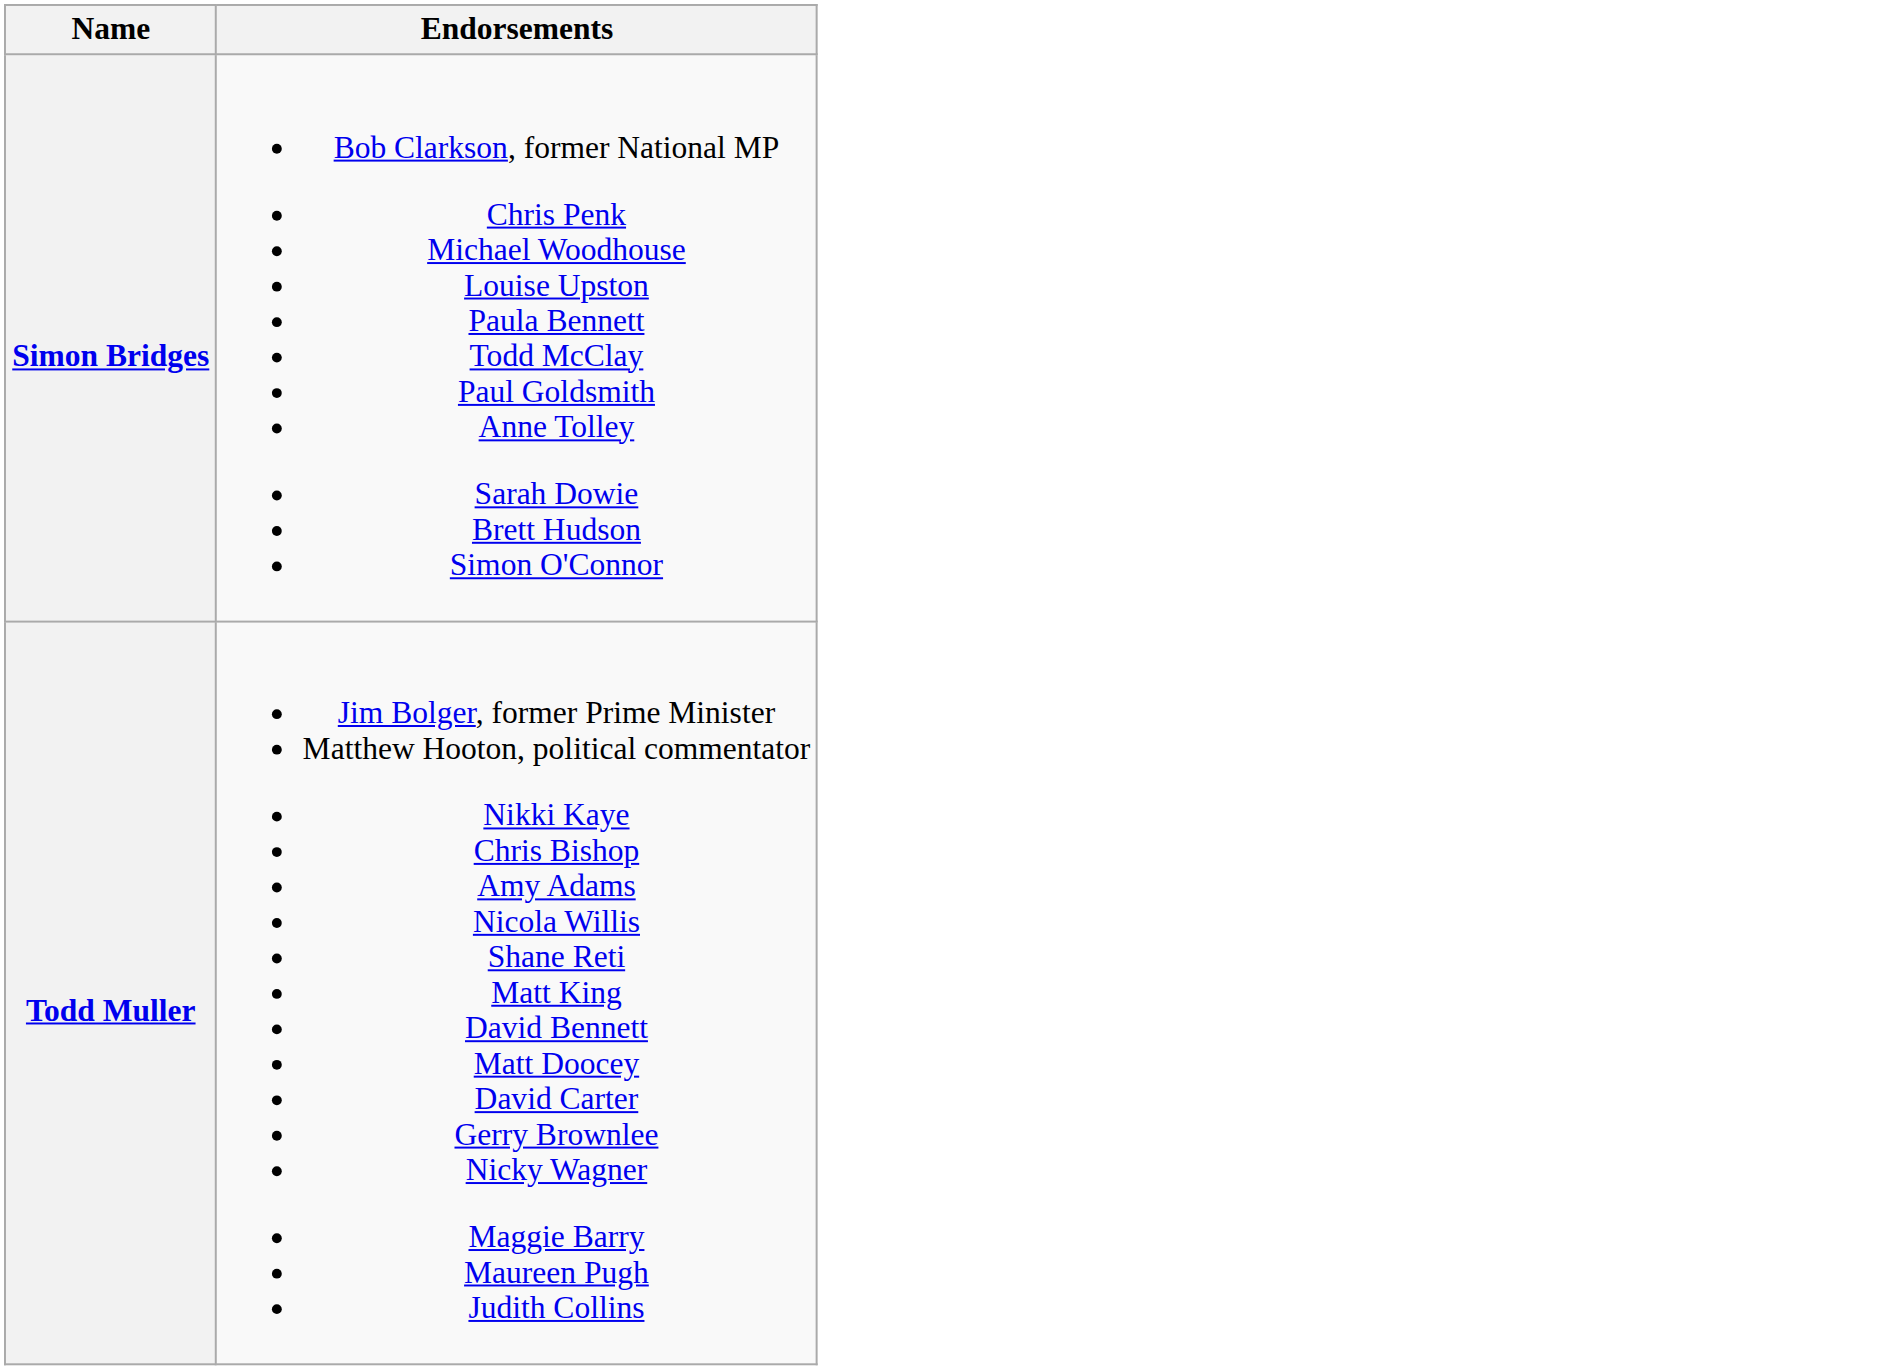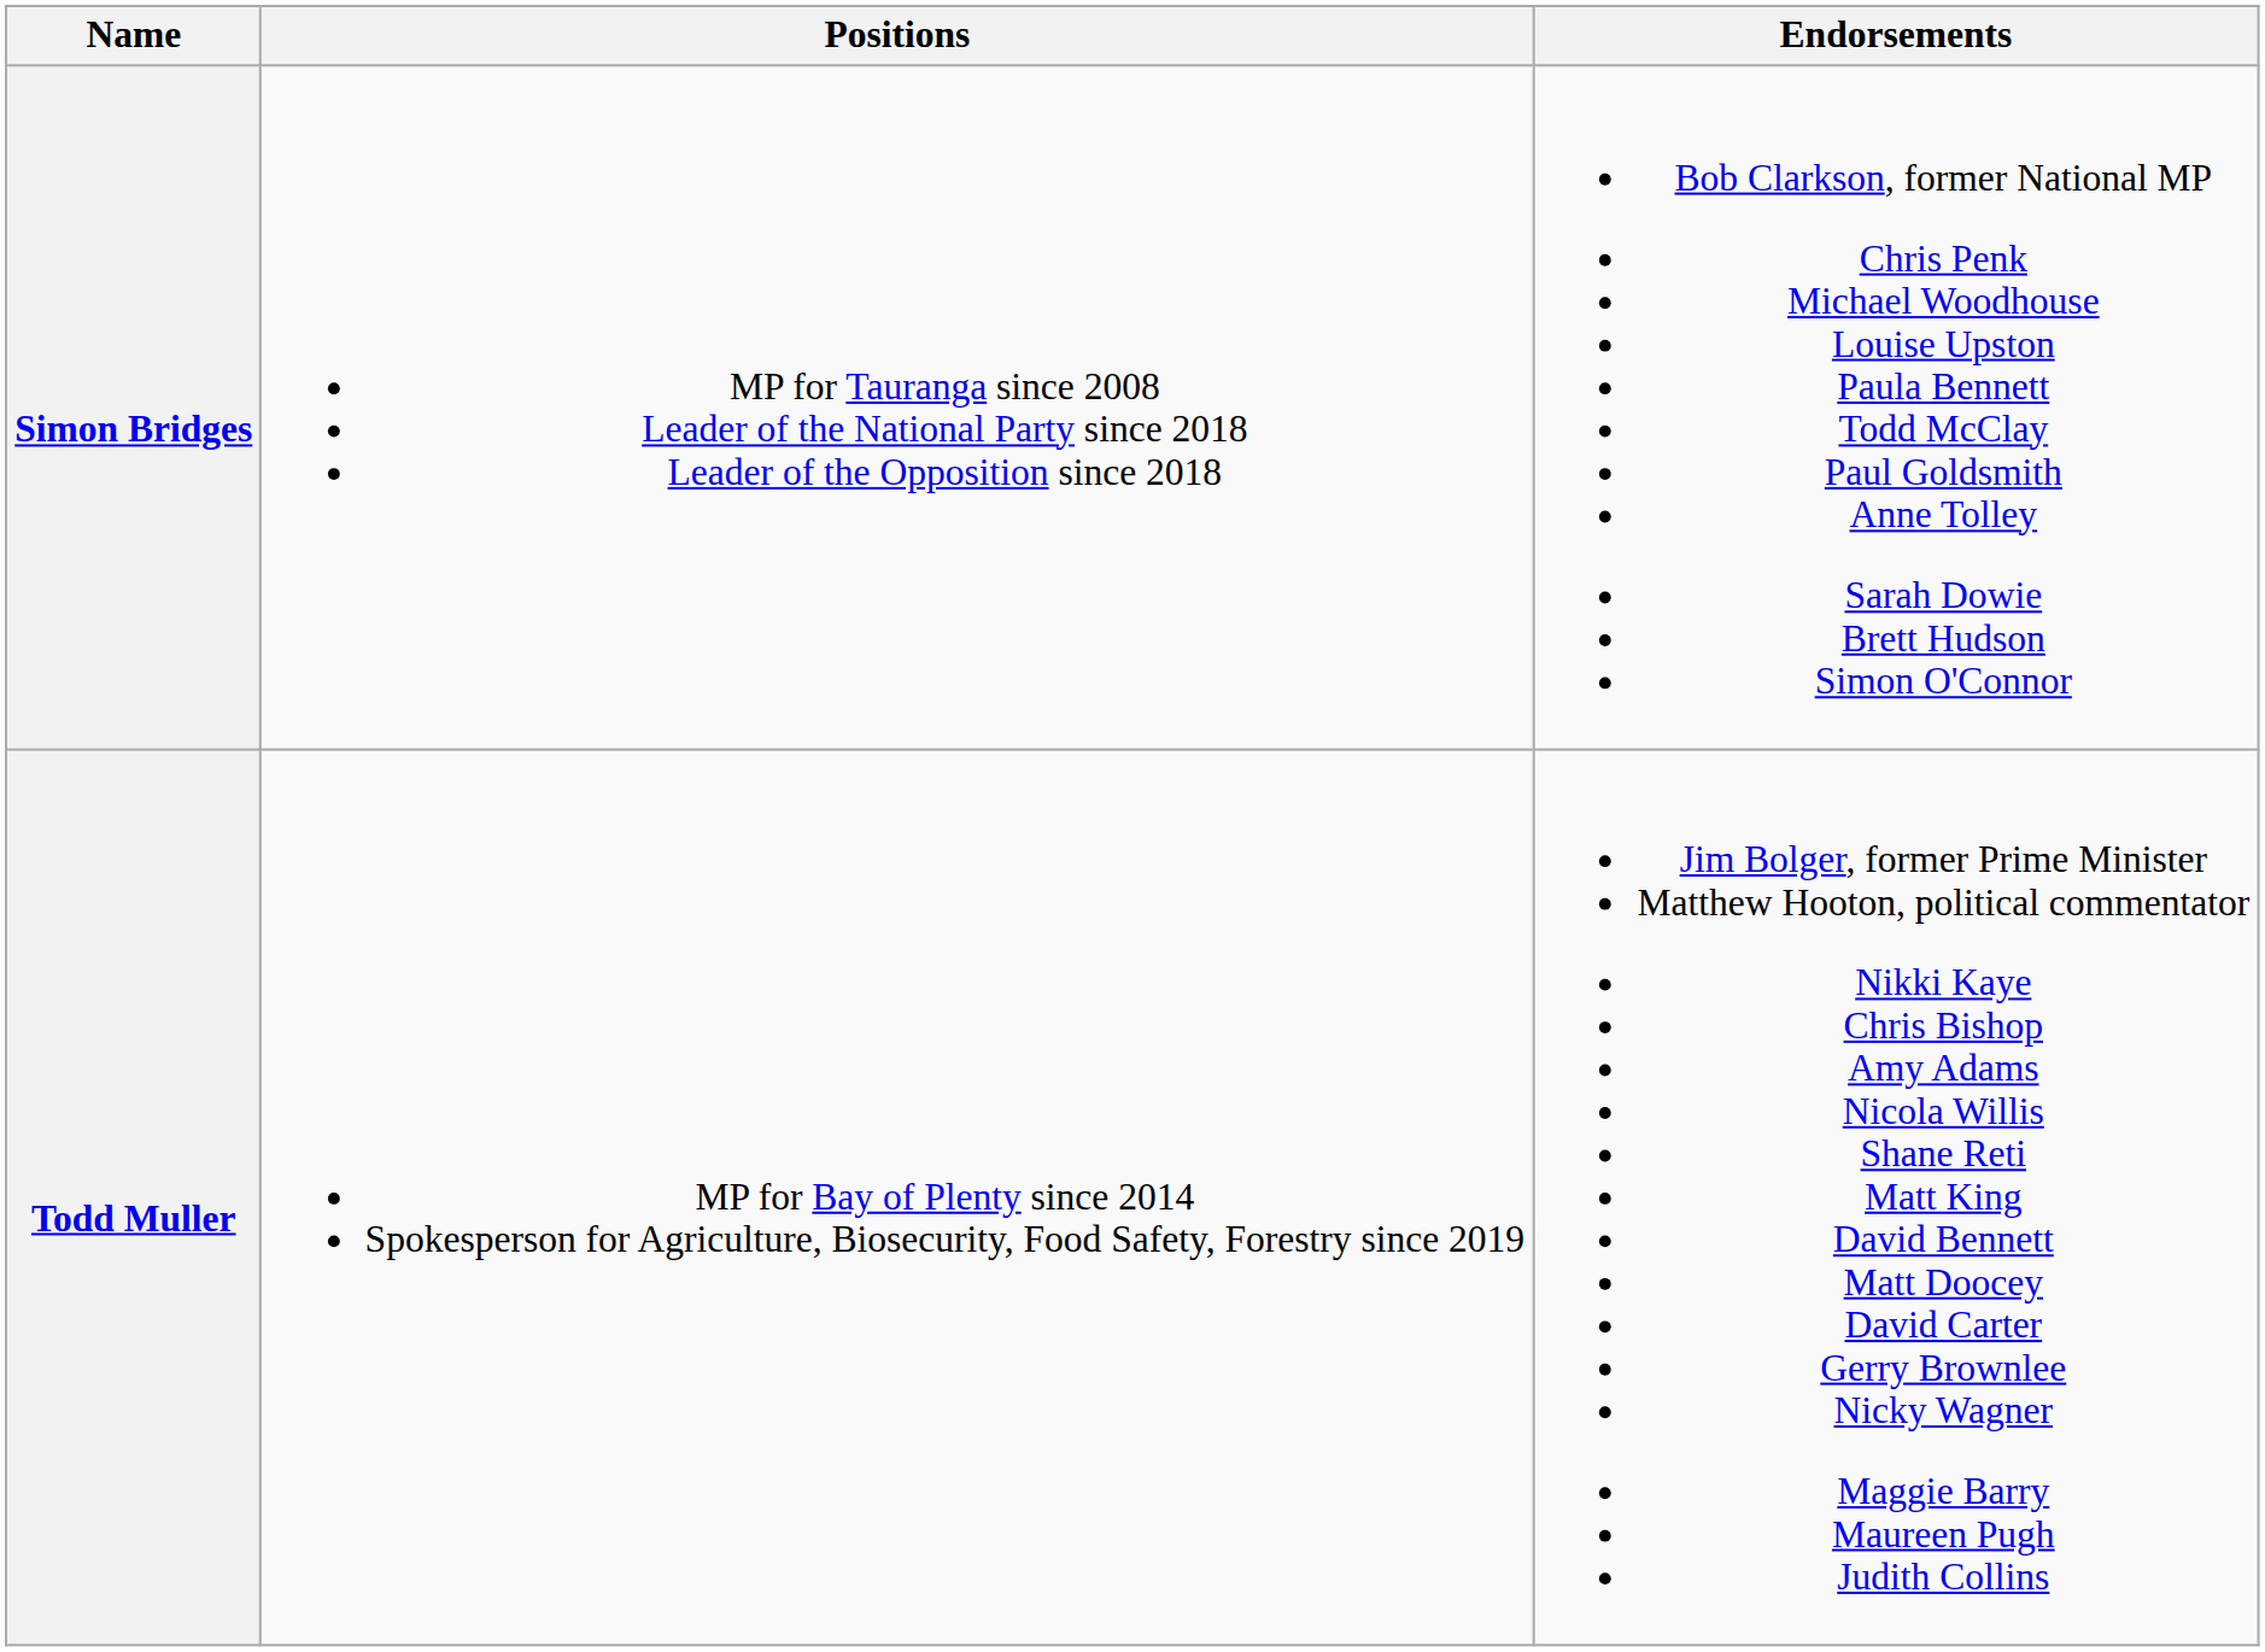 <table class="wikitable sortable" style="text-align:center">
 <tr>
 <th scope="col">Name</th>
+<th scope="col">Positions</th>
 <th scope="col">Endorsements</th>
 </tr>
 <tr>
 <th scope="row"><br> <a href='#'>Simon Bridges</a></th>
+<td><br><ul><li>MP for <a href='#'>Tauranga</a> since 2008</li><li><a href='#'>Leader of the National Party</a> since 2018</li><li><a href='#'>Leader of the Opposition</a> since 2018</li></ul></td>
 <td><br><ul><li><a href='#'>Bob Clarkson</a>, former National MP</li></ul><ul><li><a href='#'>Chris Penk</a></li><li><a href='#'>Michael Woodhouse</a></li><li><a href='#'>Louise Upston</a></li><li><a href='#'>Paula Bennett</a></li><li><a href='#'>Todd McClay</a></li><li><a href='#'>Paul Goldsmith</a></li><li><a href='#'>Anne Tolley</a></li></ul><ul><li><a href='#'>Sarah Dowie</a></li><li><a href='#'>Brett Hudson</a></li><li><a href='#'>Simon O'Connor</a></li></ul></td>
 </tr>
 <tr>
 <th scope="row"><br> <a href='#'>Todd Muller</a></th>
+<td><br><ul><li>MP for <a href='#'>Bay of Plenty</a> since 2014</li><li>Spokesperson for Agriculture, Biosecurity, Food Safety, Forestry since 2019</li></ul></td>
 <td><br><ul><li><a href='#'>Jim Bolger</a>, former Prime Minister</li><li>Matthew Hooton, political commentator</li></ul><ul><li><a href='#'>Nikki Kaye</a></li><li><a href='#'>Chris Bishop</a></li><li><a href='#'>Amy Adams</a></li><li><a href='#'>Nicola Willis</a></li><li><a href='#'>Shane Reti</a></li><li><a href='#'>Matt King</a></li><li><a href='#'>David Bennett</a></li><li><a href='#'>Matt Doocey</a></li><li><a href='#'>David Carter</a></li><li><a href='#'>Gerry Brownlee</a></li><li><a href='#'>Nicky Wagner</a></li></ul><ul><li><a href='#'>Maggie Barry</a></li><li><a href='#'>Maureen Pugh</a></li><li><a href='#'>Judith Collins</a></li></ul></td>
 </tr>
 </table>
